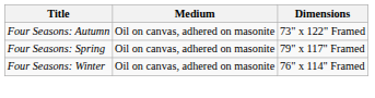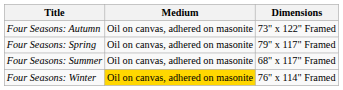 <table class="wikitable">
 <tr>
 <th>Title</th>
 <th>Medium</th>
 <th>Dimensions</th>
 </tr>
 <tr>
 <td><em>Four Seasons: Autumn</em></td>
 <td>Oil on canvas, adhered on masonite</td>
 <td>73" x 122" Framed</td>
 </tr>
 <tr>
 <td><em>Four Seasons: Spring</em></td>
 <td>Oil on canvas, adhered on masonite</td>
 <td>79" x 117" Framed</td>
 </tr>
 <tr>
+<td><em>Four Seasons: Summer</em></td>
+<td>Oil on canvas, adhered on masonite</td>
+<td>68" x 117" Framed</td>
+</tr>
+<tr>
 <td><em>Four Seasons: Winter</em></td>
-<td>Oil on canvas, adhered on masonite</td>
+<td style="background: gold;">Oil on canvas, adhered on masonite</td>
 <td>76" x 114" Framed</td>
 </tr>
 </table>
